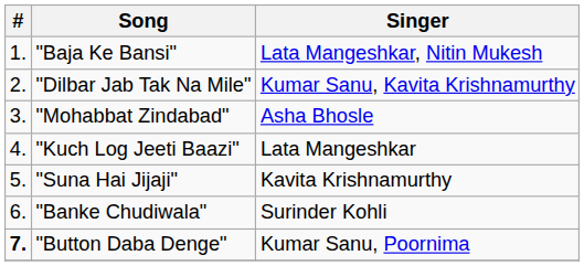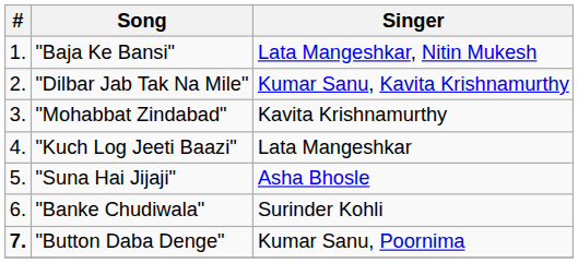 <table class="wikitable sortable">
 <tr>
 <th>#</th>
 <th>Song</th>
 <th>Singer</th>
 </tr>
 <tr>
 <td>1.</td>
 <td>"Baja Ke Bansi"</td>
 <td><a href='#'>Lata Mangeshkar</a>, <a href='#'>Nitin Mukesh</a></td>
 </tr>
 <tr>
 <td>2.</td>
 <td>"Dilbar Jab Tak Na Mile"</td>
 <td><a href='#'>Kumar Sanu</a>, <a href='#'>Kavita Krishnamurthy</a></td>
 </tr>
 <tr>
 <td>3.</td>
 <td>"Mohabbat Zindabad"</td>
-<td><a href='#'>Asha Bhosle</a></td>
+<td>Kavita Krishnamurthy</td>
 </tr>
 <tr>
 <td>4.</td>
 <td>"Kuch Log Jeeti Baazi"</td>
 <td>Lata Mangeshkar</td>
 </tr>
 <tr>
 <td>5.</td>
 <td>"Suna Hai Jijaji"</td>
-<td>Kavita Krishnamurthy</td>
+<td><a href='#'>Asha Bhosle</a></td>
 </tr>
 <tr>
 <td>6.</td>
 <td>"Banke Chudiwala"</td>
 <td>Surinder Kohli</td>
 </tr>
 <tr>
 <td><strong>7.</strong></td>
 <td>"Button Daba Denge"</td>
 <td>Kumar Sanu, <a href='#'>Poornima</a></td>
 </tr>
 <tr>
 </tr>
 </table>
